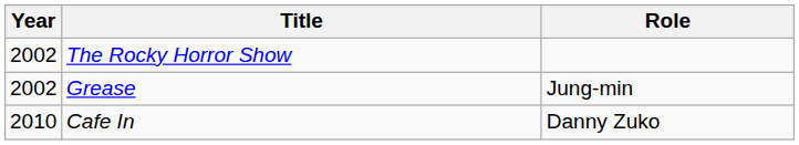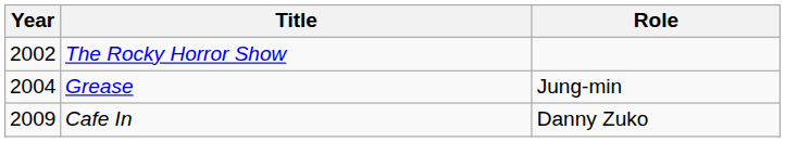 <table class="wikitable" style="width:600px">
 <tr>
 <th width=10>Year</th>
 <th>Title</th>
 <th>Role</th>
 </tr>
 <tr>
 <td>2002</td>
 <td><em><a href='#'>The Rocky Horror Show</a></em></td>
 <td></td>
 </tr>
 <tr>
-<td>2002</td>
+<td>2004</td>
 <td><em><a href='#'>Grease</a></em></td>
 <td>Jung-min</td>
 </tr>
 <tr>
-<td>2010</td>
+<td>2009</td>
 <td><em>Cafe In</em></td>
 <td>Danny Zuko</td>
 </tr>
 </table>
